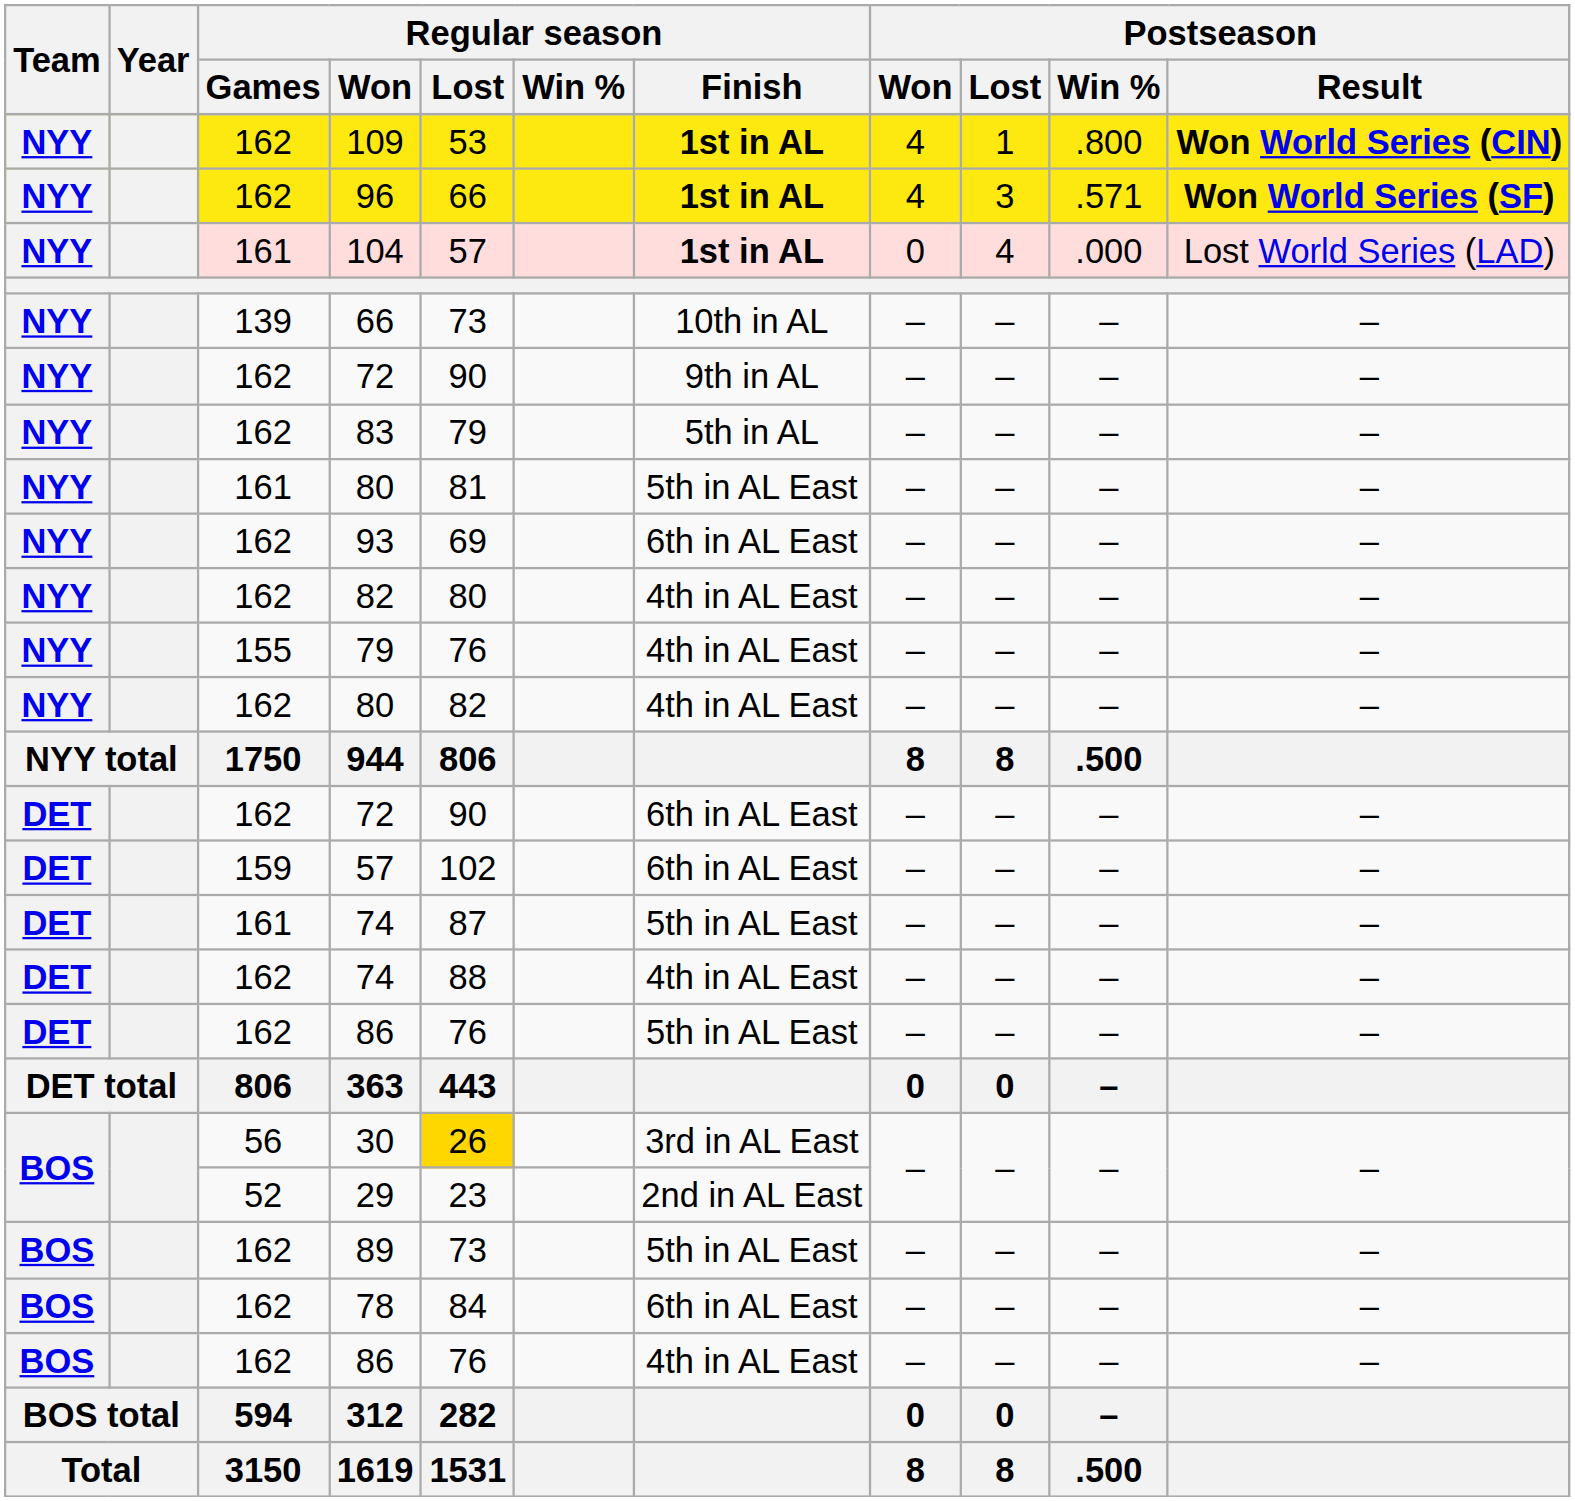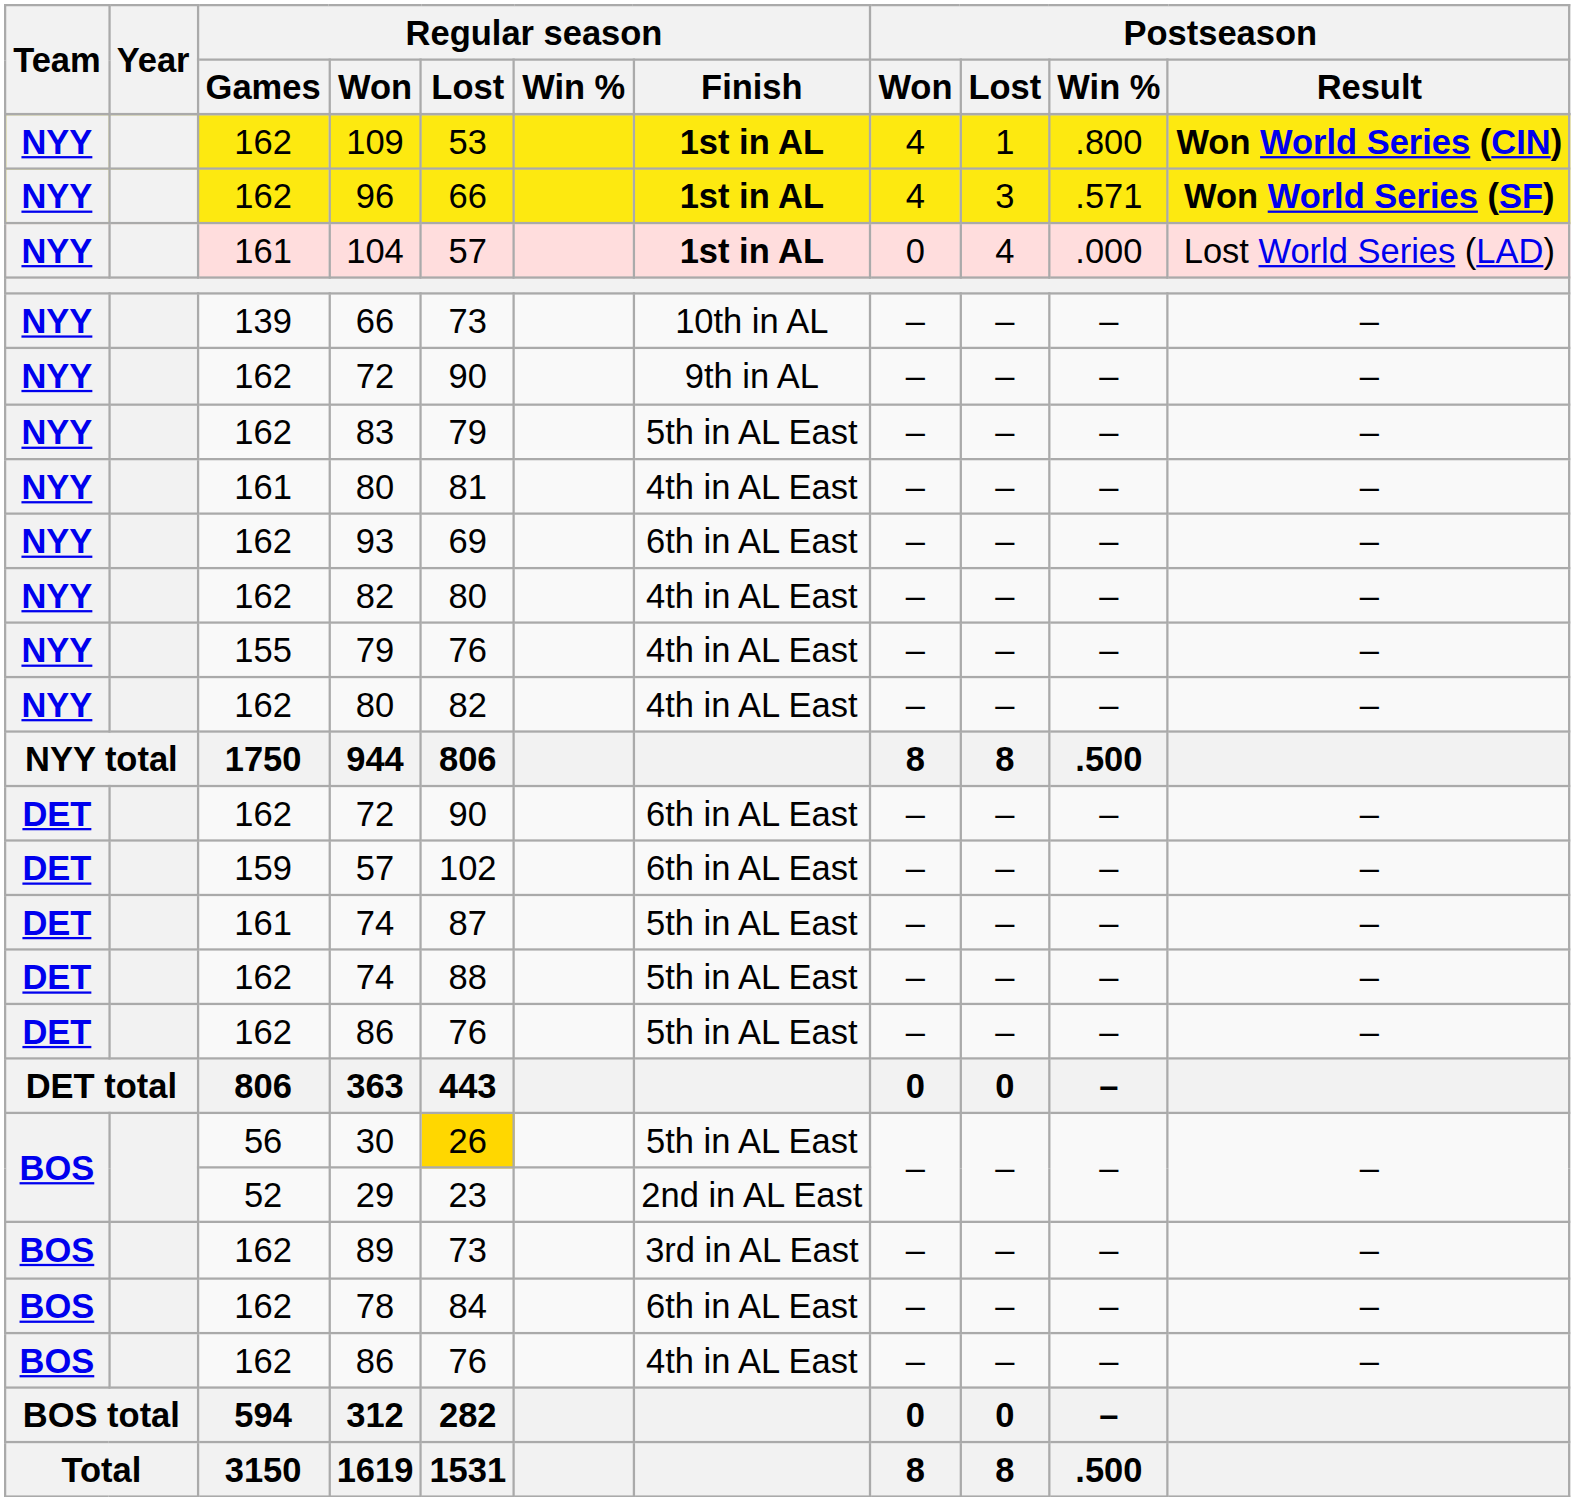 <table class="wikitable" style="font-size: 95%; text-align:center;">
 <tr>
 <th rowspan="2">Team</th>
 <th rowspan="2">Year</th>
 <th colspan="5">Regular season</th>
 <th colspan="4">Postseason</th>
 </tr>
 <tr>
 <th>Games</th>
 <th>Won</th>
 <th>Lost</th>
 <th>Win %</th>
 <th>Finish</th>
 <th>Won</th>
 <th>Lost</th>
 <th>Win %</th>
 <th>Result</th>
 </tr>
 <tr>
 </tr>
 <tr style="background:#fde910">
 <th><a href='#'>NYY</a></th>
 <th></th>
 <td>162</td>
 <td>109</td>
 <td>53</td>
 <td></td>
 <td><strong>1st in AL</strong></td>
 <td>4</td>
 <td>1</td>
 <td>.800</td>
 <td><strong>Won <a href='#'>World Series</a> (<a href='#'>CIN</a>)</strong></td>
 </tr>
 <tr style="background:#fde910">
 <th><a href='#'>NYY</a></th>
 <th></th>
 <td>162</td>
 <td>96</td>
 <td>66</td>
 <td></td>
 <td><strong>1st in AL</strong></td>
 <td>4</td>
 <td>3</td>
 <td>.571</td>
 <td><strong>Won <a href='#'>World Series</a> (<a href='#'>SF</a>)</strong></td>
 </tr>
 <tr style="background:#fdd">
 <th><a href='#'>NYY</a></th>
 <th></th>
 <td>161</td>
 <td>104</td>
 <td>57</td>
 <td></td>
 <td><strong>1st in AL</strong></td>
 <td>0</td>
 <td>4</td>
 <td>.000</td>
 <td>Lost <a href='#'>World Series</a> (<a href='#'>LAD</a>)</td>
 </tr>
 <tr>
 <th colspan="11"></th>
 </tr>
 <tr>
 <th><a href='#'>NYY</a></th>
 <th></th>
 <td>139</td>
 <td>66</td>
 <td>73</td>
 <td></td>
 <td>10th in AL</td>
 <td>–</td>
 <td>–</td>
 <td>–</td>
 <td>–</td>
 </tr>
 <tr>
 <th><a href='#'>NYY</a></th>
 <th></th>
 <td>162</td>
 <td>72</td>
 <td>90</td>
 <td></td>
 <td>9th in AL</td>
 <td>–</td>
 <td>–</td>
 <td>–</td>
 <td>–</td>
 </tr>
 <tr>
 <th><a href='#'>NYY</a></th>
 <th></th>
 <td>162</td>
 <td>83</td>
 <td>79</td>
 <td></td>
-<td>5th in AL</td>
+<td>5th in AL East</td>
 <td>–</td>
 <td>–</td>
 <td>–</td>
 <td>–</td>
 </tr>
 <tr>
 <th><a href='#'>NYY</a></th>
 <th></th>
 <td>161</td>
 <td>80</td>
 <td>81</td>
 <td></td>
-<td>5th in AL East</td>
+<td>4th in AL East</td>
 <td>–</td>
 <td>–</td>
 <td>–</td>
 <td>–</td>
 </tr>
 <tr>
 <th><a href='#'>NYY</a></th>
 <th></th>
 <td>162</td>
 <td>93</td>
 <td>69</td>
 <td></td>
 <td>6th in AL East</td>
 <td>–</td>
 <td>–</td>
 <td>–</td>
 <td>–</td>
 </tr>
 <tr>
 <th><a href='#'>NYY</a></th>
 <th></th>
 <td>162</td>
 <td>82</td>
 <td>80</td>
 <td></td>
 <td>4th in AL East</td>
 <td>–</td>
 <td>–</td>
 <td>–</td>
 <td>–</td>
 </tr>
 <tr>
 <th><a href='#'>NYY</a></th>
 <th></th>
 <td>155</td>
 <td>79</td>
 <td>76</td>
 <td></td>
 <td>4th in AL East</td>
 <td>–</td>
 <td>–</td>
 <td>–</td>
 <td>–</td>
 </tr>
 <tr>
 <th><a href='#'>NYY</a></th>
 <th></th>
 <td>162</td>
 <td>80</td>
 <td>82</td>
 <td></td>
 <td>4th in AL East</td>
 <td>–</td>
 <td>–</td>
 <td>–</td>
 <td>–</td>
 </tr>
 <tr>
 <th colspan="2">NYY total</th>
 <th>1750</th>
 <th>944</th>
 <th>806</th>
 <th></th>
 <th></th>
 <th>8</th>
 <th>8</th>
 <th>.500</th>
 <th></th>
 </tr>
 <tr>
 <th><a href='#'>DET</a></th>
 <th></th>
 <td>162</td>
 <td>72</td>
 <td>90</td>
 <td></td>
 <td>6th in AL East</td>
 <td>–</td>
 <td>–</td>
 <td>–</td>
 <td>–</td>
 </tr>
 <tr>
 <th><a href='#'>DET</a></th>
 <th></th>
 <td>159</td>
 <td>57</td>
 <td>102</td>
 <td></td>
 <td>6th in AL East</td>
 <td>–</td>
 <td>–</td>
 <td>–</td>
 <td>–</td>
 </tr>
 <tr>
 <th><a href='#'>DET</a></th>
 <th></th>
 <td>161</td>
 <td>74</td>
 <td>87</td>
 <td></td>
 <td>5th in AL East</td>
 <td>–</td>
 <td>–</td>
 <td>–</td>
 <td>–</td>
 </tr>
 <tr>
 <th><a href='#'>DET</a></th>
 <th></th>
 <td>162</td>
 <td>74</td>
 <td>88</td>
 <td></td>
-<td>4th in AL East</td>
+<td>5th in AL East</td>
 <td>–</td>
 <td>–</td>
 <td>–</td>
 <td>–</td>
 </tr>
 <tr>
 <th><a href='#'>DET</a></th>
 <th></th>
 <td>162</td>
 <td>86</td>
 <td>76</td>
 <td></td>
 <td>5th in AL East</td>
 <td>–</td>
 <td>–</td>
 <td>–</td>
 <td>–</td>
 </tr>
 <tr>
 <th colspan="2">DET total</th>
 <th>806</th>
 <th>363</th>
 <th>443</th>
 <th></th>
 <th></th>
 <th>0</th>
 <th>0</th>
 <th>–</th>
 <th></th>
 </tr>
 <tr>
 <th rowspan="2"><a href='#'>BOS</a></th>
 <th rowspan="2"></th>
 <td>56</td>
 <td>30</td>
 <td style="background: gold;">26</td>
 <td></td>
-<td>3rd in AL East</td>
+<td>5th in AL East</td>
 <td rowspan="2">–</td>
 <td rowspan="2">–</td>
 <td rowspan="2">–</td>
 <td rowspan="2">–</td>
 </tr>
 <tr>
 <td>52</td>
 <td>29</td>
 <td>23</td>
 <td></td>
 <td>2nd in AL East</td>
 </tr>
 <tr>
 <th><a href='#'>BOS</a></th>
 <th></th>
 <td>162</td>
 <td>89</td>
 <td>73</td>
 <td></td>
-<td>5th in AL East</td>
+<td>3rd in AL East</td>
 <td>–</td>
 <td>–</td>
 <td>–</td>
 <td>–</td>
 </tr>
 <tr>
 <th><a href='#'>BOS</a></th>
 <th></th>
 <td>162</td>
 <td>78</td>
 <td>84</td>
 <td></td>
 <td>6th in AL East</td>
 <td>–</td>
 <td>–</td>
 <td>–</td>
 <td>–</td>
 </tr>
 <tr>
 <th><a href='#'>BOS</a></th>
 <th></th>
 <td>162</td>
 <td>86</td>
 <td>76</td>
 <td></td>
 <td>4th in AL East</td>
 <td>–</td>
 <td>–</td>
 <td>–</td>
 <td>–</td>
 </tr>
 <tr>
 <th colspan="2">BOS total</th>
 <th>594</th>
 <th>312</th>
 <th>282</th>
 <th></th>
 <th></th>
 <th>0</th>
 <th>0</th>
 <th>–</th>
 <th></th>
 </tr>
 <tr>
 <th colspan="2">Total</th>
 <th>3150</th>
 <th>1619</th>
 <th>1531</th>
 <th></th>
 <th></th>
 <th>8</th>
 <th>8</th>
 <th>.500</th>
 <th></th>
 </tr>
 </table>
